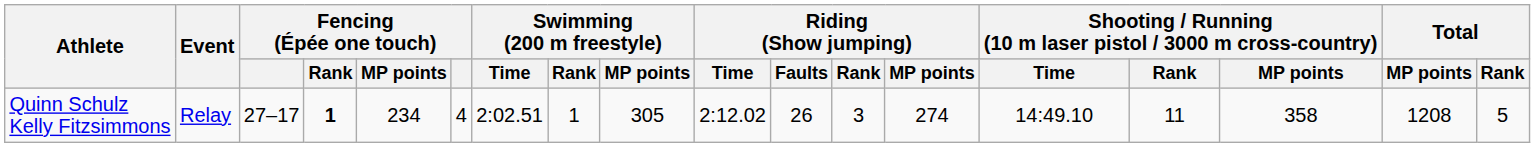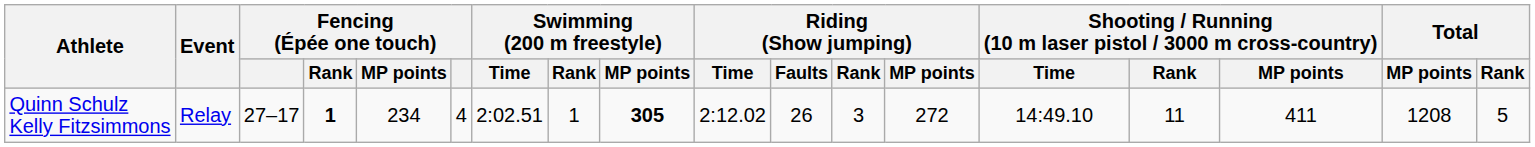 <table class=wikitable style=font-size:90%;text-align:center>
 <tr>
 <th rowspan=2>Athlete</th>
 <th rowspan=2>Event</th>
 <th colspan=4>Fencing<br><span>(Épée one touch)</span></th>
 <th colspan=3>Swimming<br><span>(200 m freestyle)</span></th>
 <th colspan=4>Riding<br><span>(Show jumping)</span></th>
 <th colspan=3>Shooting / Running<br><span>(10 m laser pistol / 3000 m cross-country)</span></th>
 <th colspan=2>Total</th>
 </tr>
 <tr style=font-size:90%>
 <th></th>
 <th>Rank</th>
 <th>MP points</th>
 <th></th>
 <th>Time</th>
 <th>Rank</th>
 <th>MP points</th>
 <th>Time</th>
 <th>Faults</th>
 <th>Rank</th>
 <th>MP points</th>
 <th>Time</th>
 <th>Rank</th>
 <th>MP points</th>
 <th>MP points</th>
 <th>Rank</th>
 </tr>
 <tr>
 <td align=left><a href='#'>Quinn Schulz</a><br><a href='#'>Kelly Fitzsimmons</a></td>
 <td align=left><a href='#'>Relay</a></td>
 <td>27–17</td>
 <td><strong>1</strong></td>
 <td>234</td>
 <td>4</td>
 <td>2:02.51</td>
 <td>1</td>
-<td>305</td>
+<td><strong>305</strong></td>
 <td>2:12.02</td>
 <td>26</td>
 <td>3</td>
-<td>274</td>
+<td>272</td>
 <td>14:49.10</td>
 <td>11</td>
-<td>358</td>
+<td>411</td>
 <td>1208</td>
 <td>5</td>
 </tr>
 </table>
